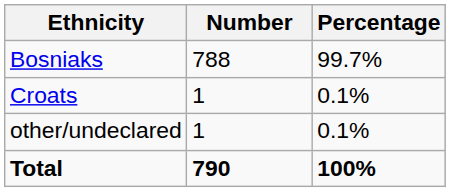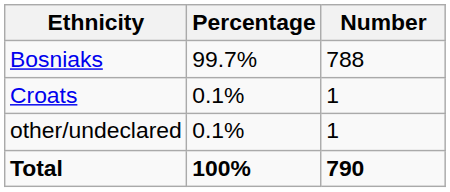 <table class="wikitable">
 <tr>
 <th width="100px">Ethnicity</th>
+<th width="80px">Percentage</th>
 <th width="80px">Number</th>
-<th width="80px">Percentage</th>
 </tr>
 <tr>
 <td><a href='#'>Bosniaks</a></td>
+<td>99.7%</td>
 <td>788</td>
-<td>99.7%</td>
 </tr>
 <tr>
 <td><a href='#'>Croats</a></td>
+<td>0.1%</td>
 <td>1</td>
-<td>0.1%</td>
 </tr>
 <tr>
 <td>other/undeclared</td>
+<td>0.1%</td>
 <td>1</td>
-<td>0.1%</td>
 </tr>
 <tr>
 <td><strong>Total</strong></td>
+<td><strong>100%</strong></td>
 <td><strong>790</strong></td>
-<td><strong>100%</strong></td>
 </tr>
 </table>
